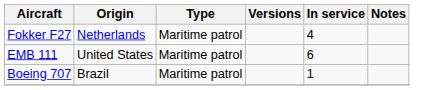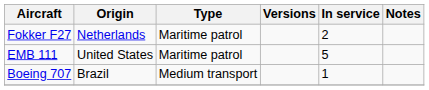 <table class="wikitable">
 <tr>
 <th>Aircraft</th>
 <th>Origin</th>
 <th>Type</th>
 <th>Versions</th>
 <th>In service</th>
 <th>Notes</th>
 </tr>
 <tr>
 <td><a href='#'>Fokker F27</a></td>
 <td><a href='#'>Netherlands</a></td>
 <td>Maritime patrol</td>
 <td></td>
-<td>4</td>
+<td>2</td>
 <td></td>
 </tr>
 <tr>
 <td><a href='#'>EMB 111</a></td>
 <td>United States</td>
 <td>Maritime patrol</td>
 <td></td>
-<td>6</td>
+<td>5</td>
 <td></td>
 </tr>
 <tr>
 <td><a href='#'>Boeing 707</a></td>
 <td>Brazil</td>
-<td>Maritime patrol</td>
+<td>Medium transport</td>
 <td></td>
 <td>1</td>
 <td></td>
 </tr>
 <tr>
 </tr>
 </table>
